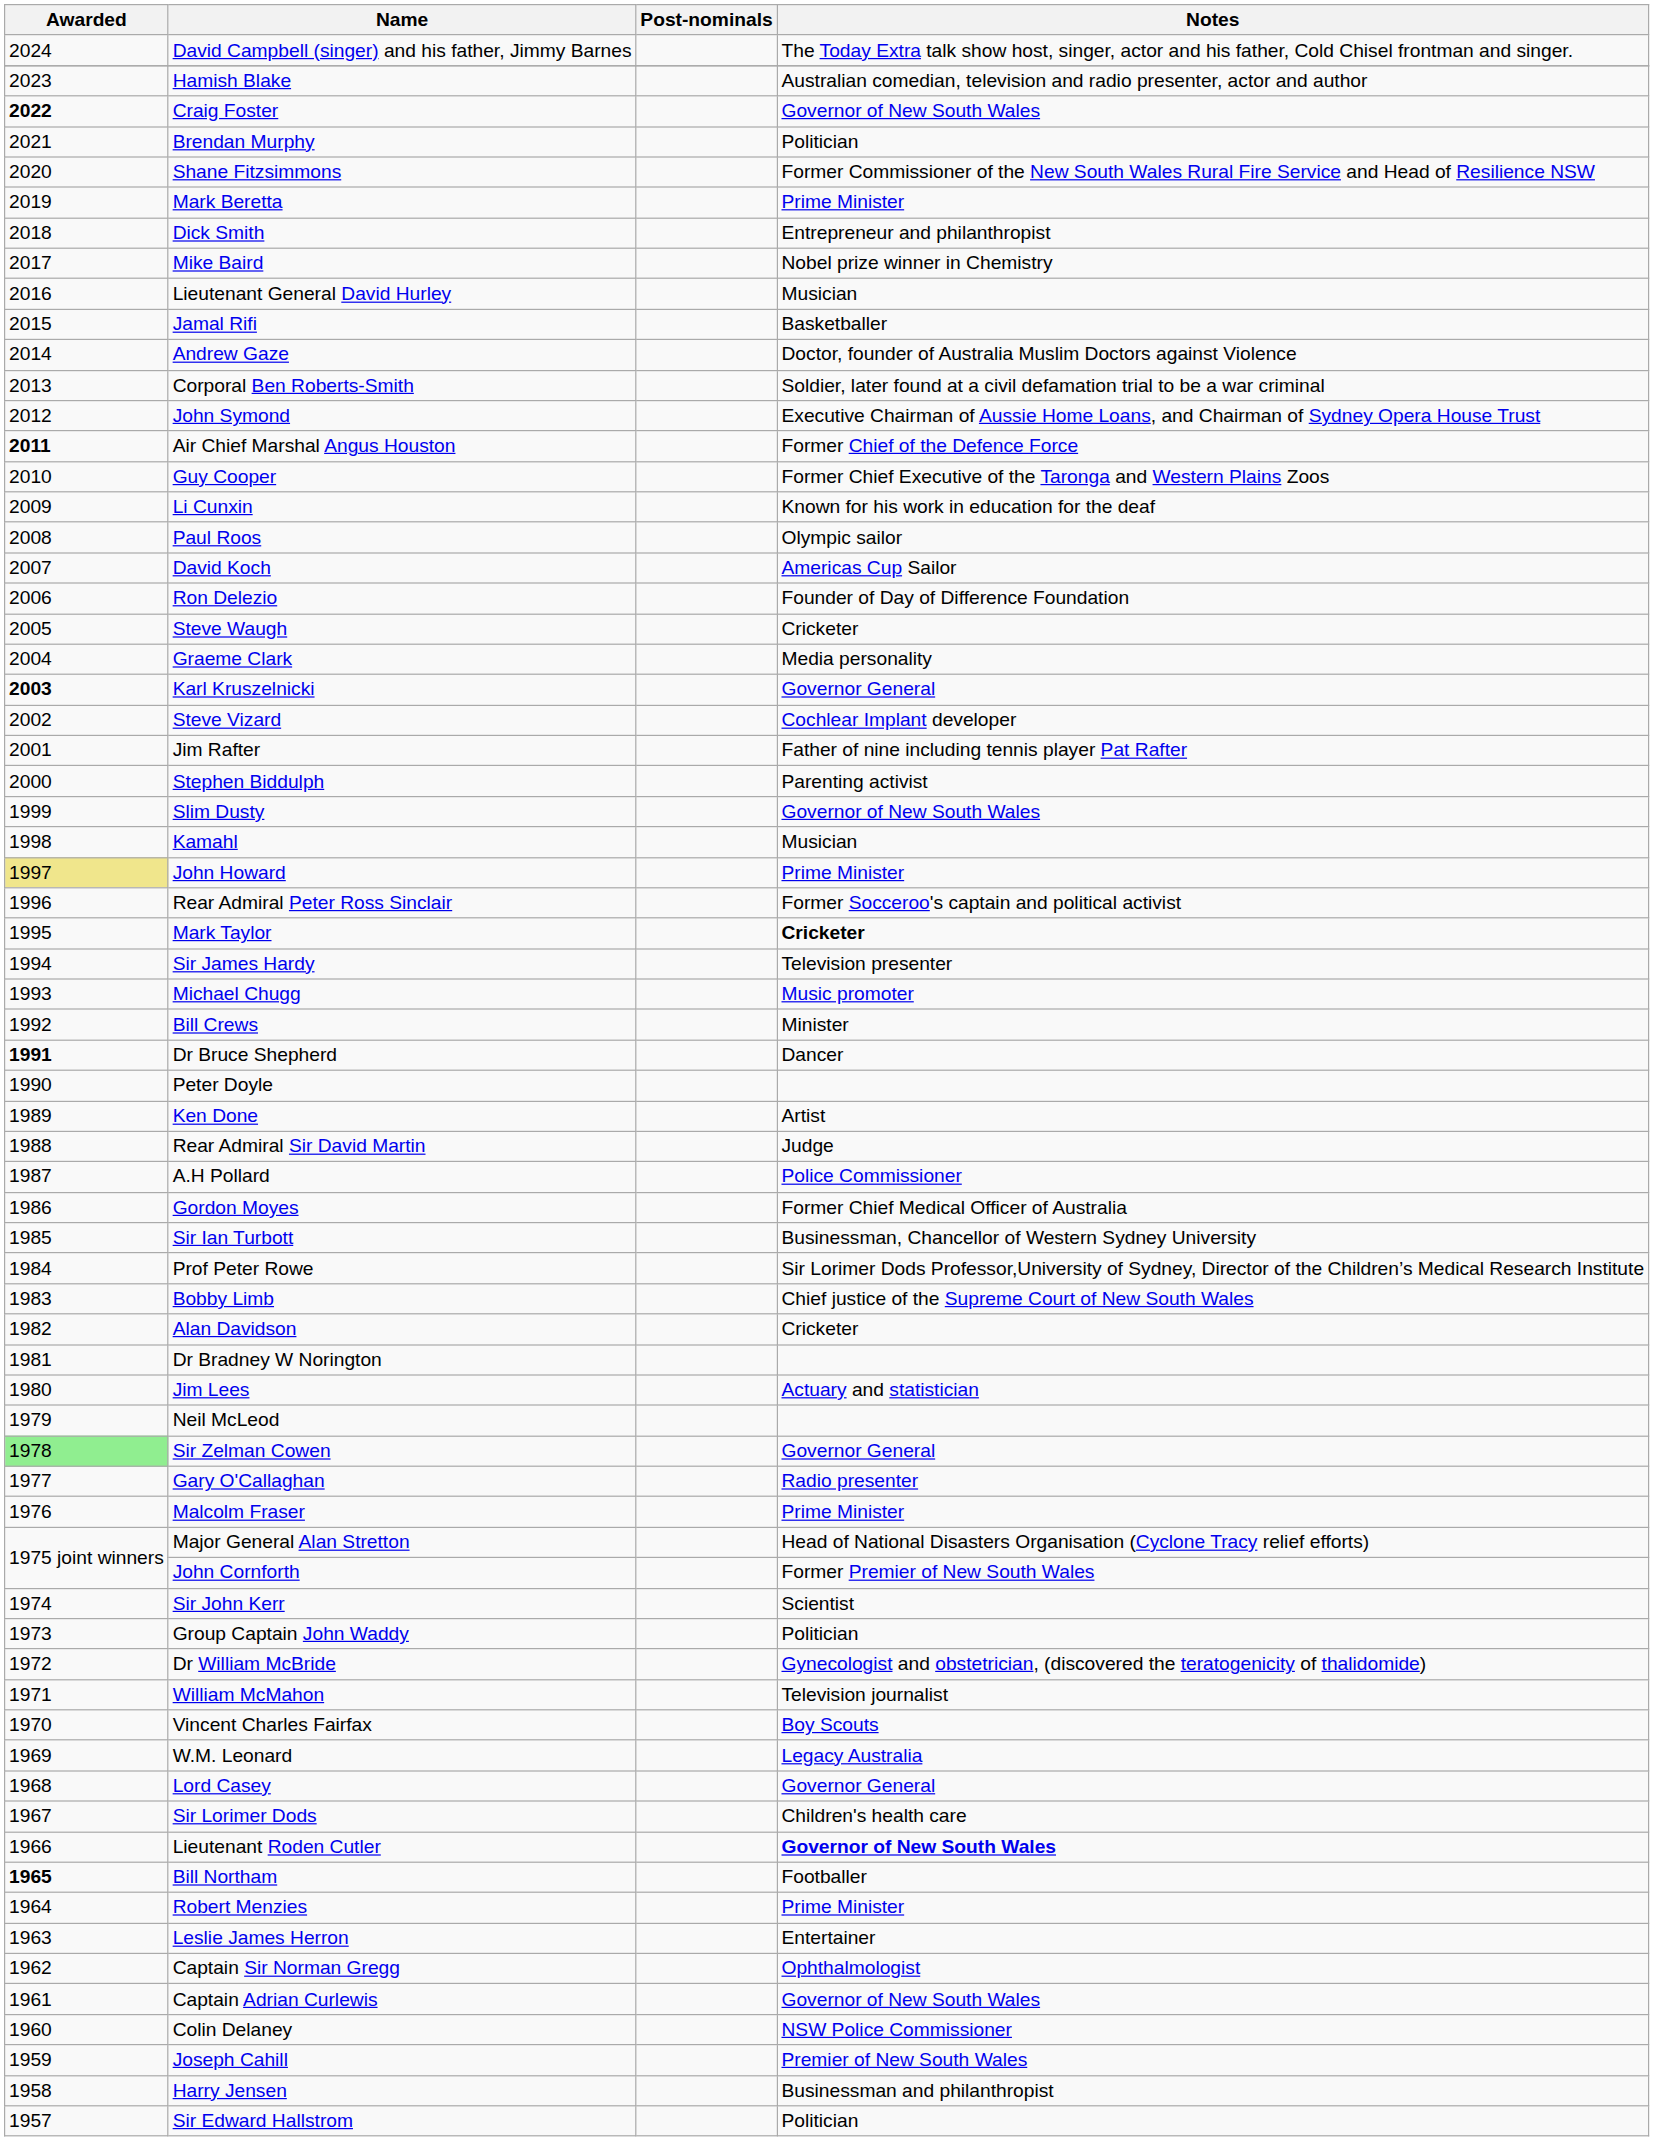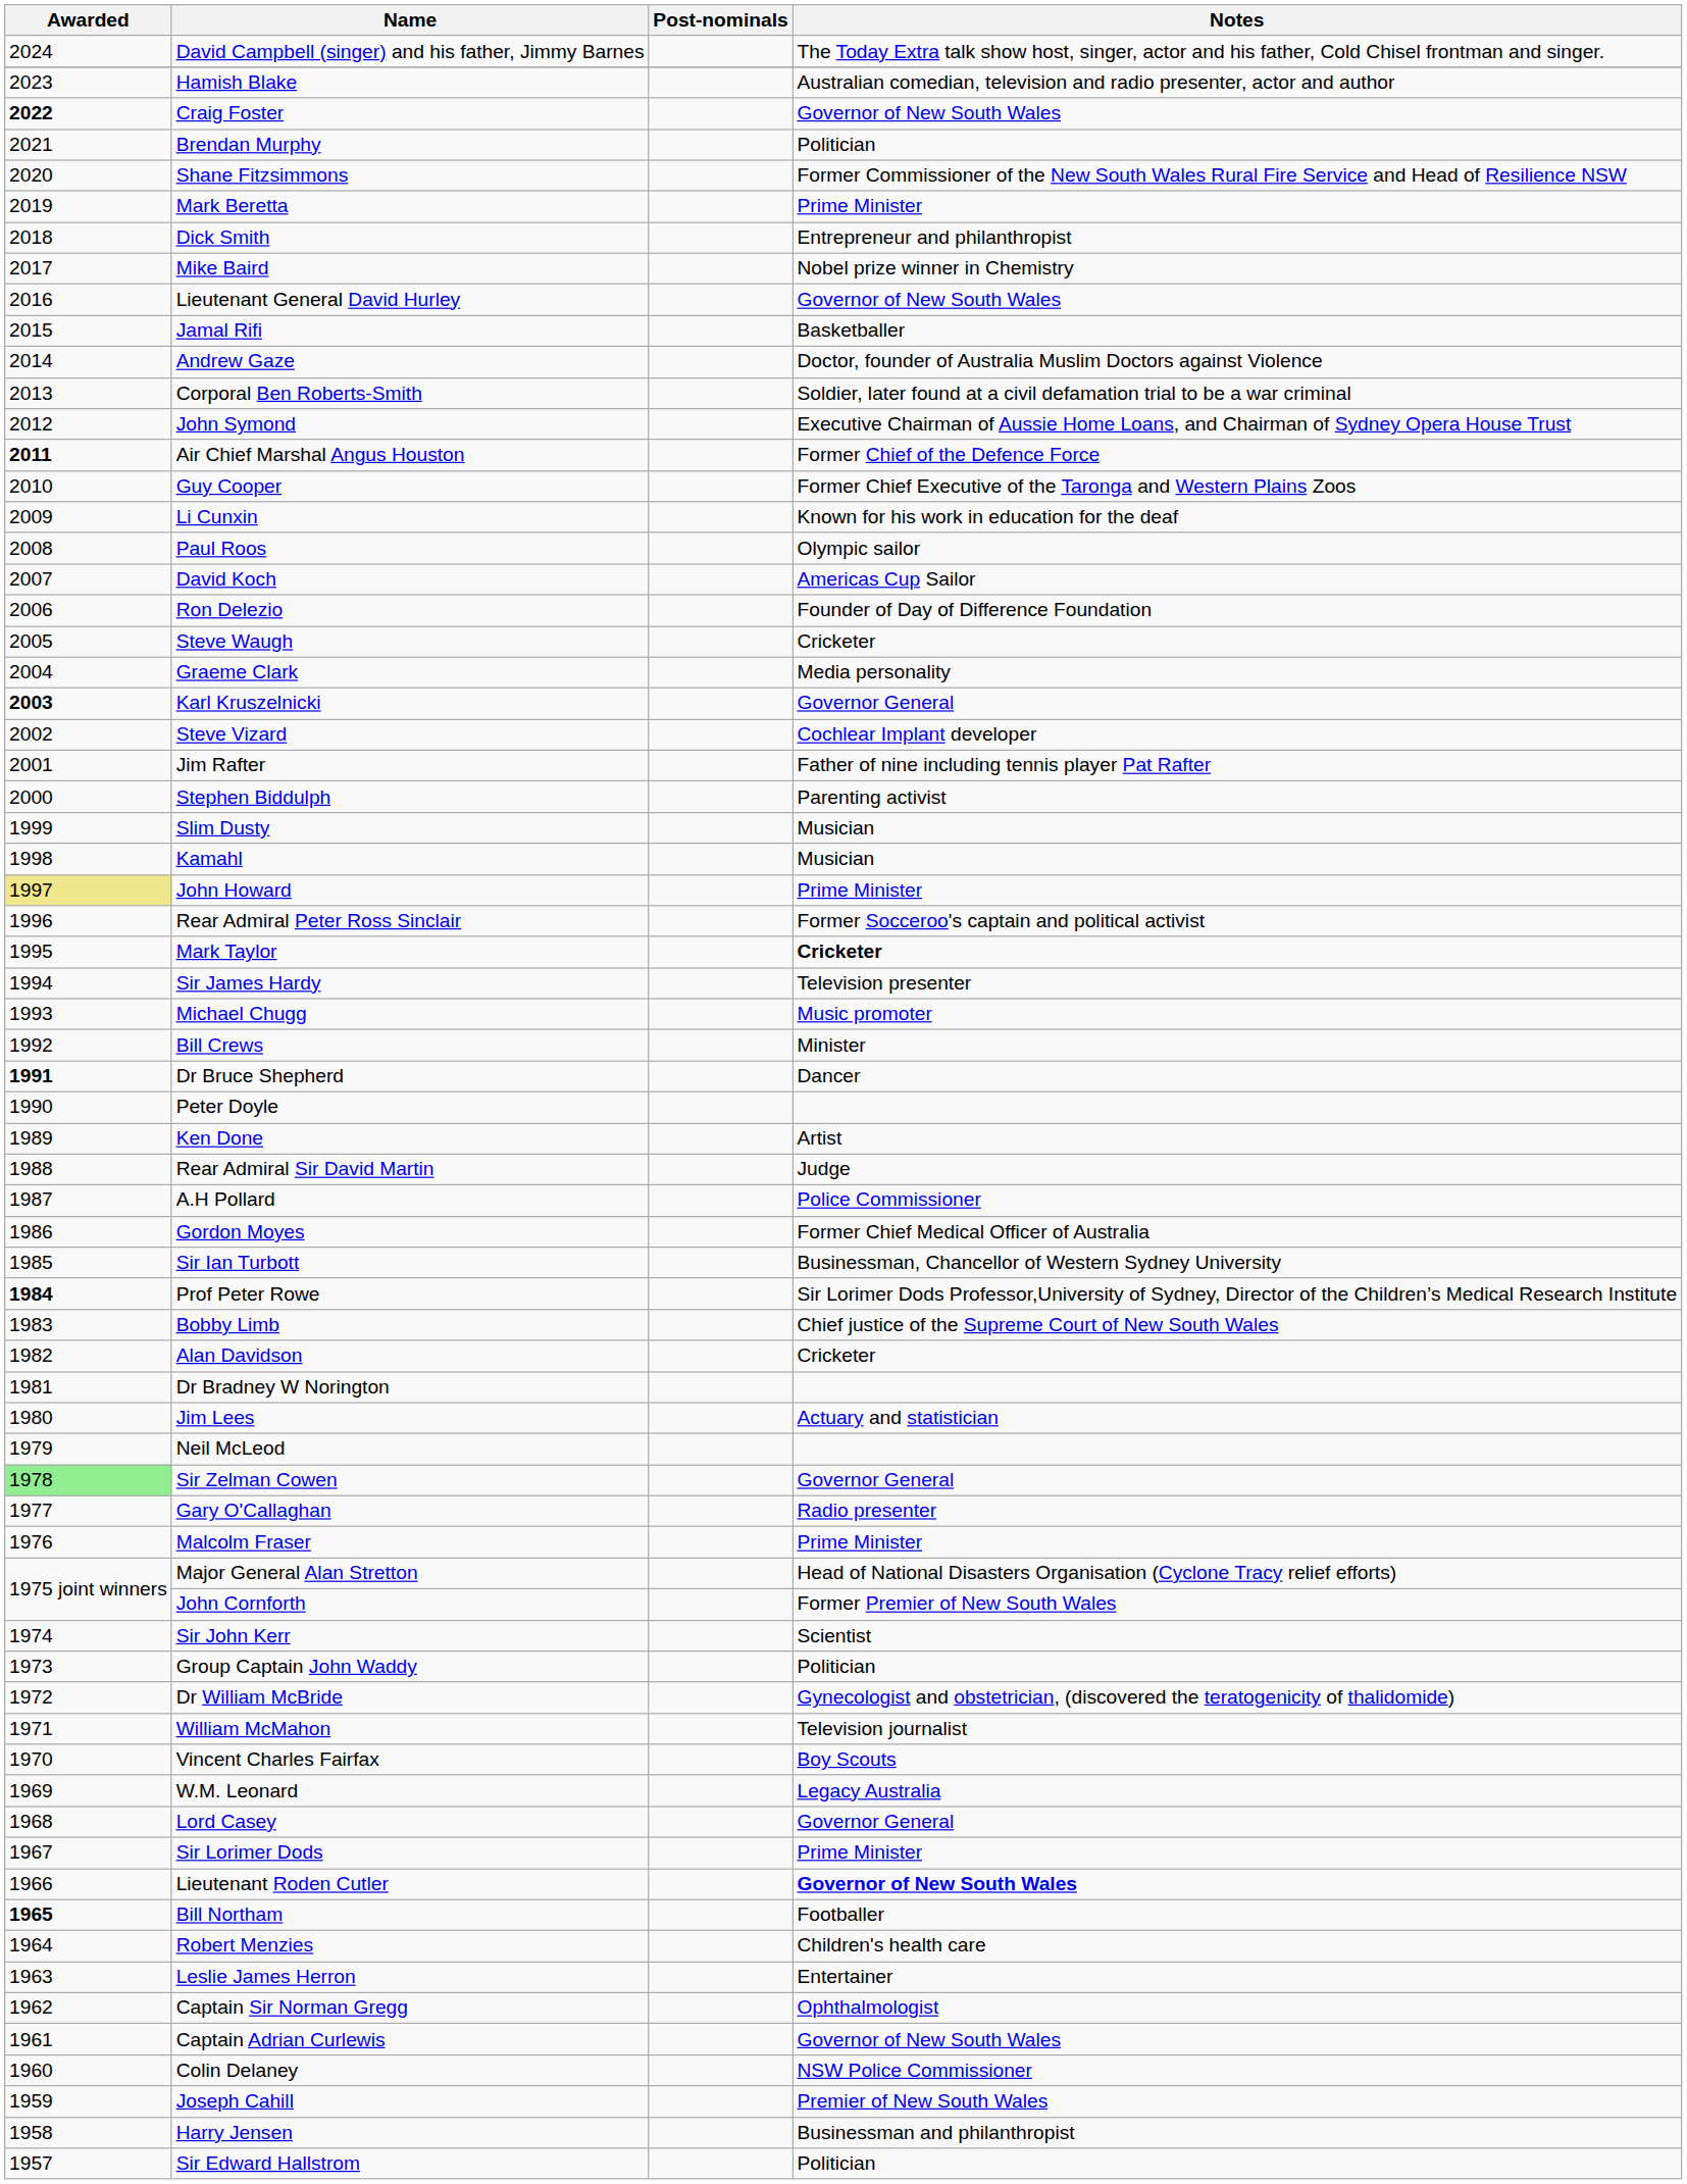 <table class="wikitable">
 <tr>
 <th>Awarded</th>
 <th>Name</th>
 <th>Post-nominals</th>
 <th>Notes</th>
 </tr>
 <tr>
 <td>2024</td>
 <td><a href='#'>David Campbell (singer)</a> and his father, Jimmy Barnes </td>
 <td></td>
 <td>The <a href='#'>Today Extra</a> talk show host, singer, actor and his father, Cold Chisel frontman and singer.</td>
 </tr>
 <tr>
 </tr>
 <tr>
 <td>2023</td>
 <td><a href='#'>Hamish Blake</a></td>
 <td></td>
 <td>Australian comedian, television and radio presenter, actor and author</td>
 </tr>
 <tr>
 <td><strong>2022</strong></td>
 <td><a href='#'>Craig Foster</a></td>
 <td></td>
 <td><a href='#'>Governor of New South Wales</a></td>
 </tr>
 <tr>
 <td>2021</td>
 <td><a href='#'>Brendan Murphy</a></td>
 <td></td>
 <td>Politician</td>
 </tr>
 <tr>
 <td>2020</td>
 <td><a href='#'>Shane Fitzsimmons</a></td>
 <td></td>
 <td>Former Commissioner of the <a href='#'>New South Wales Rural Fire Service</a> and Head of <a href='#'>Resilience NSW</a></td>
 </tr>
 <tr>
 <td>2019</td>
 <td><a href='#'>Mark Beretta</a></td>
 <td></td>
 <td><a href='#'>Prime Minister</a></td>
 </tr>
 <tr>
 <td>2018</td>
 <td><a href='#'>Dick Smith</a></td>
 <td></td>
 <td>Entrepreneur and philanthropist</td>
 </tr>
 <tr>
 <td>2017</td>
 <td><a href='#'>Mike Baird</a></td>
 <td></td>
 <td>Nobel prize winner in Chemistry</td>
 </tr>
 <tr>
 <td>2016</td>
 <td>Lieutenant General <a href='#'>David Hurley</a></td>
 <td></td>
-<td>Musician</td>
+<td><a href='#'>Governor of New South Wales</a></td>
 </tr>
 <tr>
 <td>2015</td>
 <td><a href='#'>Jamal Rifi</a></td>
 <td></td>
 <td>Basketballer</td>
 </tr>
 <tr>
 <td>2014</td>
 <td><a href='#'>Andrew Gaze</a></td>
 <td></td>
 <td>Doctor, founder of Australia Muslim Doctors against Violence</td>
 </tr>
 <tr>
 <td>2013</td>
 <td>Corporal <a href='#'>Ben Roberts-Smith</a></td>
 <td></td>
 <td>Soldier, later found at a civil defamation trial to be a war criminal</td>
 </tr>
 <tr>
 <td>2012</td>
 <td><a href='#'>John Symond</a></td>
 <td></td>
 <td>Executive Chairman of <a href='#'>Aussie Home Loans</a>, and Chairman of <a href='#'>Sydney Opera House Trust</a></td>
 </tr>
 <tr>
 <td><strong>2011</strong></td>
 <td>Air Chief Marshal <a href='#'>Angus Houston</a></td>
 <td></td>
 <td>Former <a href='#'>Chief of the Defence Force</a></td>
 </tr>
 <tr>
 <td>2010</td>
 <td><a href='#'>Guy Cooper</a></td>
 <td></td>
 <td>Former Chief Executive of the <a href='#'>Taronga</a> and <a href='#'>Western Plains</a> Zoos</td>
 </tr>
 <tr>
 <td>2009</td>
 <td><a href='#'>Li Cunxin</a></td>
 <td></td>
 <td>Known for his work in education for the deaf</td>
 </tr>
 <tr>
 <td>2008</td>
 <td><a href='#'>Paul Roos</a></td>
 <td></td>
 <td>Olympic sailor</td>
 </tr>
 <tr>
 <td>2007</td>
 <td><a href='#'>David Koch</a></td>
 <td></td>
 <td><a href='#'>Americas Cup</a> Sailor</td>
 </tr>
 <tr>
 <td>2006</td>
 <td><a href='#'>Ron Delezio</a></td>
 <td></td>
 <td>Founder of Day of Difference Foundation</td>
 </tr>
 <tr>
 <td>2005</td>
 <td><a href='#'>Steve Waugh</a></td>
 <td></td>
 <td>Cricketer</td>
 </tr>
 <tr>
 <td>2004</td>
 <td><a href='#'>Graeme Clark</a></td>
 <td></td>
 <td>Media personality</td>
 </tr>
 <tr>
 <td><strong>2003</strong></td>
 <td><a href='#'>Karl Kruszelnicki</a></td>
 <td></td>
 <td><a href='#'>Governor General</a></td>
 </tr>
 <tr>
 <td>2002</td>
 <td><a href='#'>Steve Vizard</a></td>
 <td></td>
 <td><a href='#'>Cochlear Implant</a> developer</td>
 </tr>
 <tr>
 <td>2001</td>
 <td>Jim Rafter</td>
 <td></td>
 <td>Father of nine including tennis player <a href='#'>Pat Rafter</a></td>
 </tr>
 <tr>
 <td>2000</td>
 <td><a href='#'>Stephen Biddulph</a></td>
 <td></td>
 <td>Parenting activist</td>
 </tr>
 <tr>
 <td>1999</td>
 <td><a href='#'>Slim Dusty</a></td>
 <td></td>
-<td><a href='#'>Governor of New South Wales</a></td>
+<td>Musician</td>
 </tr>
 <tr>
 <td>1998</td>
 <td><a href='#'>Kamahl</a></td>
 <td></td>
 <td>Musician</td>
 </tr>
 <tr>
 <td style="background: khaki;">1997</td>
 <td><a href='#'>John Howard</a></td>
 <td></td>
 <td><a href='#'>Prime Minister</a></td>
 </tr>
 <tr>
 <td>1996</td>
 <td>Rear Admiral <a href='#'>Peter Ross Sinclair</a></td>
 <td></td>
 <td>Former <a href='#'>Socceroo</a>'s captain and political activist</td>
 </tr>
 <tr>
 <td>1995</td>
 <td><a href='#'>Mark Taylor</a></td>
 <td></td>
 <td><strong>Cricketer</strong></td>
 </tr>
 <tr>
 <td>1994</td>
 <td><a href='#'>Sir James Hardy</a></td>
 <td></td>
 <td>Television presenter</td>
 </tr>
 <tr>
 <td>1993</td>
 <td><a href='#'>Michael Chugg</a></td>
 <td></td>
 <td><a href='#'>Music promoter</a></td>
 </tr>
 <tr>
 <td>1992</td>
 <td><a href='#'>Bill Crews</a></td>
 <td></td>
 <td>Minister</td>
 </tr>
 <tr>
 <td><strong>1991</strong></td>
 <td>Dr Bruce Shepherd</td>
 <td></td>
 <td>Dancer</td>
 </tr>
 <tr>
 <td>1990</td>
 <td>Peter Doyle</td>
 <td></td>
 <td></td>
 </tr>
 <tr>
 <td>1989</td>
 <td><a href='#'>Ken Done</a></td>
 <td></td>
 <td>Artist</td>
 </tr>
 <tr>
 <td>1988</td>
 <td>Rear Admiral <a href='#'>Sir David Martin</a></td>
 <td></td>
 <td>Judge</td>
 </tr>
 <tr>
 <td>1987</td>
 <td>A.H Pollard</td>
 <td></td>
 <td><a href='#'>Police Commissioner</a></td>
 </tr>
 <tr>
 <td>1986</td>
 <td><a href='#'>Gordon Moyes</a></td>
 <td></td>
 <td>Former Chief Medical Officer of Australia</td>
 </tr>
 <tr>
 <td>1985</td>
 <td><a href='#'>Sir Ian Turbott</a></td>
 <td></td>
 <td>Businessman, Chancellor of Western Sydney University</td>
 </tr>
 <tr>
-<td>1984</td>
+<td><strong>1984</strong></td>
 <td>Prof Peter Rowe</td>
 <td></td>
 <td>Sir Lorimer Dods Professor,University of Sydney, Director of the Children’s Medical Research Institute</td>
 </tr>
 <tr>
 <td>1983</td>
 <td><a href='#'>Bobby Limb</a></td>
 <td></td>
 <td>Chief justice of the <a href='#'>Supreme Court of New South Wales</a></td>
 </tr>
 <tr>
 <td>1982</td>
 <td><a href='#'>Alan Davidson</a></td>
 <td></td>
 <td>Cricketer</td>
 </tr>
 <tr>
 <td>1981</td>
 <td>Dr Bradney W Norington</td>
 <td></td>
 <td></td>
 </tr>
 <tr>
 <td>1980</td>
 <td><a href='#'>Jim Lees</a></td>
 <td></td>
 <td><a href='#'>Actuary</a> and <a href='#'>statistician</a></td>
 </tr>
 <tr>
 <td>1979</td>
 <td>Neil McLeod</td>
 <td></td>
 <td></td>
 </tr>
 <tr>
 <td style="background: lightgreen;">1978</td>
 <td><a href='#'>Sir Zelman Cowen</a></td>
 <td></td>
 <td><a href='#'>Governor General</a></td>
 </tr>
 <tr>
 <td>1977</td>
 <td><a href='#'>Gary O'Callaghan</a></td>
 <td></td>
 <td><a href='#'>Radio presenter</a></td>
 </tr>
 <tr>
 <td>1976</td>
 <td><a href='#'>Malcolm Fraser</a></td>
 <td></td>
 <td><a href='#'>Prime Minister</a></td>
 </tr>
 <tr>
 <td rowspan="2">1975 joint winners</td>
 <td>Major General <a href='#'>Alan Stretton</a></td>
 <td></td>
 <td>Head of National Disasters Organisation (<a href='#'>Cyclone Tracy</a> relief efforts)</td>
 </tr>
 <tr>
 <td><a href='#'>John Cornforth</a></td>
 <td></td>
 <td>Former <a href='#'>Premier of New South Wales</a></td>
 </tr>
 <tr>
 <td>1974</td>
 <td><a href='#'>Sir John Kerr</a></td>
 <td></td>
 <td>Scientist</td>
 </tr>
 <tr>
 <td>1973</td>
 <td>Group Captain <a href='#'>John Waddy</a></td>
 <td></td>
 <td>Politician</td>
 </tr>
 <tr>
 <td>1972</td>
 <td>Dr <a href='#'>William McBride</a></td>
 <td></td>
 <td><a href='#'>Gynecologist</a> and <a href='#'>obstetrician</a>, (discovered the <a href='#'>teratogenicity</a> of <a href='#'>thalidomide</a>)</td>
 </tr>
 <tr>
 <td>1971</td>
 <td><a href='#'>William McMahon</a></td>
 <td></td>
 <td>Television journalist</td>
 </tr>
 <tr>
 <td>1970</td>
 <td>Vincent Charles Fairfax</td>
 <td></td>
 <td><a href='#'>Boy Scouts</a></td>
 </tr>
 <tr>
 <td>1969</td>
 <td>W.M. Leonard</td>
 <td></td>
 <td><a href='#'>Legacy Australia</a></td>
 </tr>
 <tr>
 <td>1968</td>
 <td><a href='#'>Lord Casey</a></td>
 <td></td>
 <td><a href='#'>Governor General</a></td>
 </tr>
 <tr>
 <td>1967</td>
 <td><a href='#'>Sir Lorimer Dods</a></td>
 <td></td>
-<td>Children's health care</td>
+<td><a href='#'>Prime Minister</a></td>
 </tr>
 <tr>
 <td>1966</td>
 <td>Lieutenant <a href='#'>Roden Cutler</a></td>
 <td></td>
 <td><strong><a href='#'>Governor of New South Wales</a></strong></td>
 </tr>
 <tr>
 <td><strong>1965</strong></td>
 <td><a href='#'>Bill Northam</a></td>
 <td></td>
 <td>Footballer</td>
 </tr>
 <tr>
 <td>1964</td>
 <td><a href='#'>Robert Menzies</a></td>
 <td></td>
-<td><a href='#'>Prime Minister</a></td>
+<td>Children's health care</td>
 </tr>
 <tr>
 <td>1963</td>
 <td><a href='#'>Leslie James Herron</a></td>
 <td></td>
 <td>Entertainer</td>
 </tr>
 <tr>
 <td>1962</td>
 <td>Captain <a href='#'>Sir Norman Gregg</a></td>
 <td></td>
 <td><a href='#'>Ophthalmologist</a></td>
 </tr>
 <tr>
 <td>1961</td>
 <td>Captain <a href='#'>Adrian Curlewis</a></td>
 <td></td>
 <td><a href='#'>Governor of New South Wales</a></td>
 </tr>
 <tr>
 <td>1960</td>
 <td>Colin Delaney</td>
 <td></td>
 <td><a href='#'>NSW Police Commissioner</a></td>
 </tr>
 <tr>
 <td>1959</td>
 <td><a href='#'>Joseph Cahill</a></td>
 <td></td>
 <td><a href='#'>Premier of New South Wales</a></td>
 </tr>
 <tr>
 <td>1958</td>
 <td><a href='#'>Harry Jensen</a></td>
 <td></td>
 <td>Businessman and philanthropist</td>
 </tr>
 <tr>
 <td>1957</td>
 <td><a href='#'>Sir Edward Hallstrom</a></td>
 <td></td>
 <td>Politician</td>
 </tr>
 </table>
